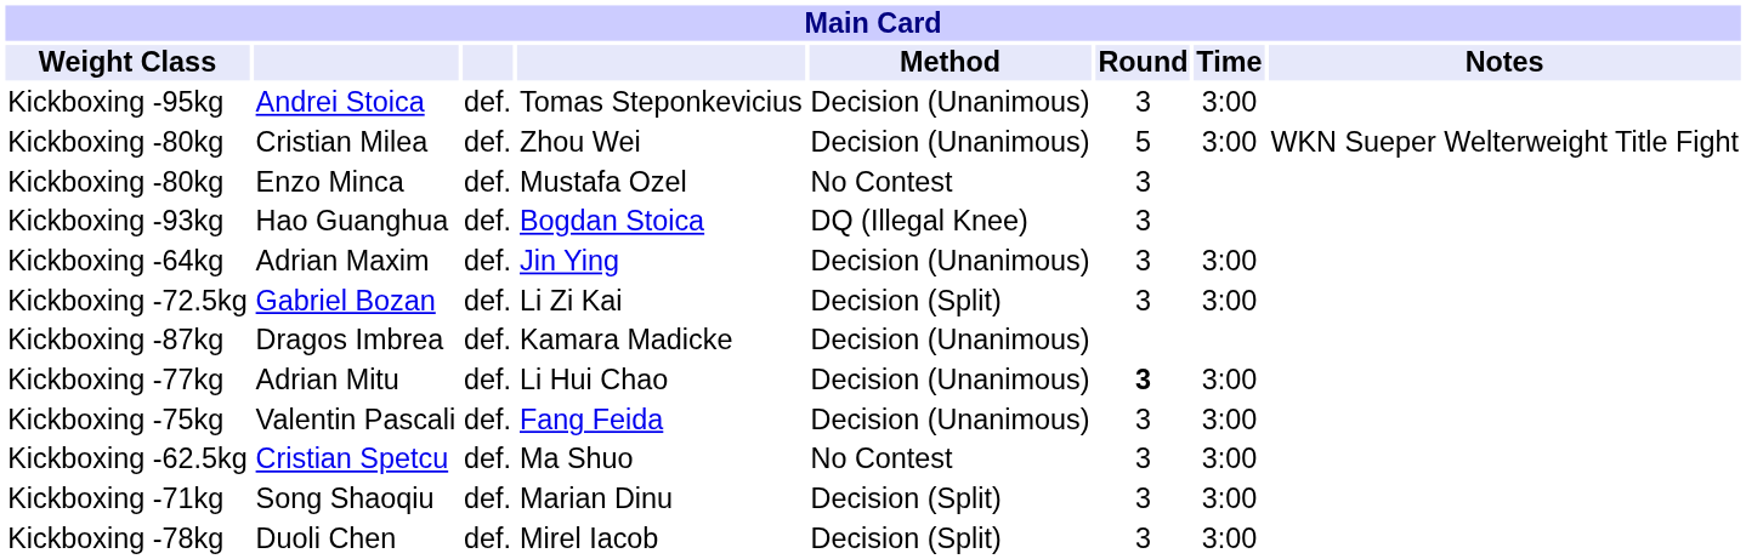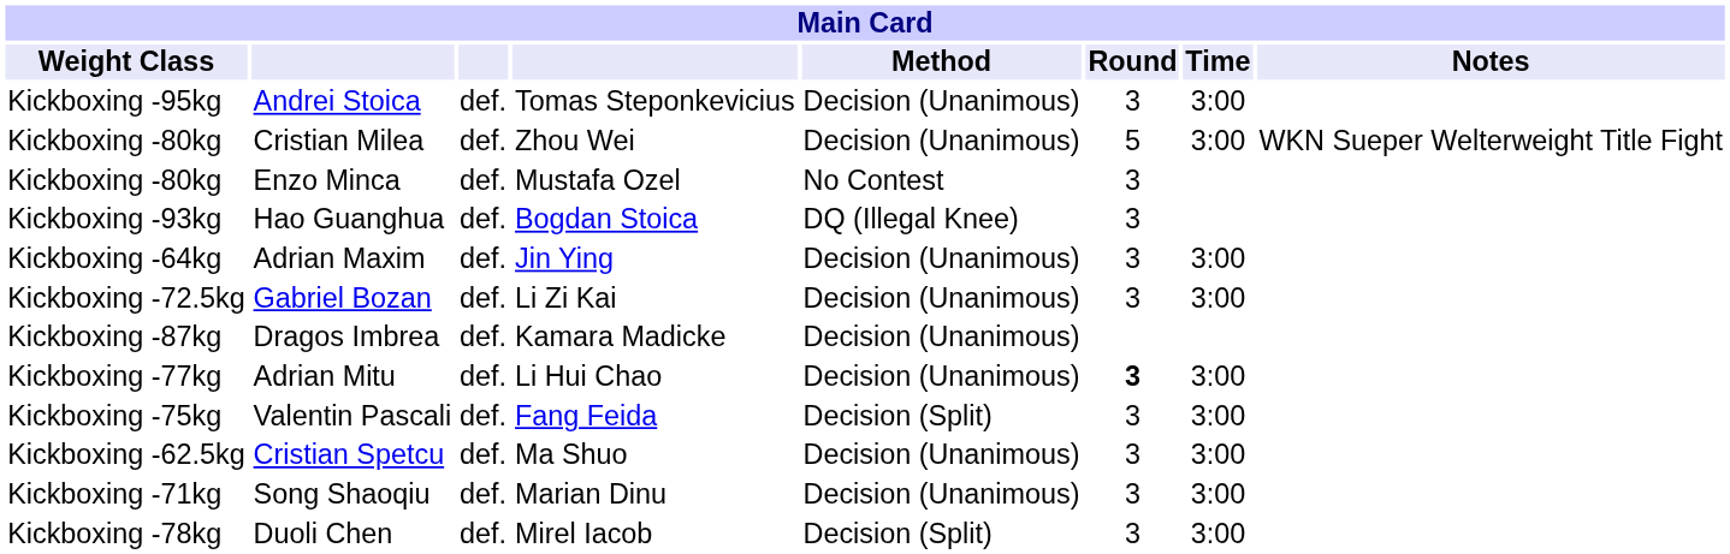 <table class="toccolours" style="font-size: 85%;">
 <tr>
 <th colspan="8" style="background-color: #ccf; color: #000080; text-align: center;"><strong>Main Card</strong></th>
 </tr>
 <tr>
 <th colspan="1" style="background-color: #E6E8FA; color: #000000; text-align: center;">Weight Class</th>
 <th colspan="1" style="background-color: #E6E8FA; color: #000000; text-align: center;"></th>
 <th colspan="1" style="background-color: #E6E8FA; color: #000000; text-align: center;"></th>
 <th colspan="1" style="background-color: #E6E8FA; color: #000000; text-align: center;"></th>
 <th colspan="1" style="background-color: #E6E8FA; color: #000000; text-align: center;">Method</th>
 <th colspan="1" style="background-color: #E6E8FA; color: #000000; text-align: center;">Round</th>
 <th colspan="1" style="background-color: #E6E8FA; color: #000000; text-align: center;">Time</th>
 <th colspan="1" style="background-color: #E6E8FA; color: #000000; text-align: center;">Notes</th>
 </tr>
 <tr>
 <td>Kickboxing -95kg</td>
 <td> <a href='#'>Andrei Stoica</a></td>
 <td align=center>def.</td>
 <td> Tomas Steponkevicius</td>
 <td>Decision (Unanimous)</td>
 <td align=center>3</td>
 <td align=center>3:00</td>
 </tr>
 <tr>
 <td>Kickboxing -80kg</td>
 <td> Cristian Milea</td>
 <td align=center>def.</td>
 <td> Zhou Wei</td>
 <td>Decision (Unanimous)</td>
 <td align=center>5</td>
 <td align=center>3:00</td>
 <td>WKN Sueper Welterweight Title Fight</td>
 </tr>
 <tr>
 <td>Kickboxing -80kg</td>
 <td> Enzo Minca</td>
 <td align=center>def.</td>
 <td> Mustafa Ozel</td>
 <td>No Contest</td>
 <td align=center>3</td>
 <td align=center></td>
 </tr>
 <tr>
 <td>Kickboxing -93kg</td>
 <td> Hao Guanghua</td>
 <td align=center>def.</td>
 <td> <a href='#'>Bogdan Stoica</a></td>
 <td>DQ (Illegal Knee)</td>
 <td align=center>3</td>
 <td align=center></td>
 </tr>
 <tr>
 <td>Kickboxing -64kg</td>
 <td> Adrian Maxim</td>
 <td align=center>def.</td>
 <td> <a href='#'>Jin Ying</a></td>
 <td>Decision (Unanimous)</td>
 <td align=center>3</td>
 <td align=center>3:00</td>
 </tr>
 <tr>
 <td>Kickboxing -72.5kg</td>
 <td> <a href='#'>Gabriel Bozan</a></td>
 <td align=center>def.</td>
 <td> Li Zi Kai</td>
-<td>Decision (Split)</td>
+<td>Decision (Unanimous)</td>
 <td align=center>3</td>
 <td align=center>3:00</td>
 </tr>
 <tr>
 <td>Kickboxing -87kg</td>
 <td> Dragos Imbrea</td>
 <td align=center>def.</td>
 <td> Kamara Madicke</td>
 <td>Decision (Unanimous)</td>
 <td align=center></td>
 <td align=center></td>
 </tr>
 <tr>
 <td>Kickboxing -77kg</td>
 <td> Adrian Mitu</td>
 <td align=center>def.</td>
 <td> Li Hui Chao</td>
 <td>Decision (Unanimous)</td>
 <td align=center><strong>3</strong></td>
 <td align=center>3:00</td>
 </tr>
 <tr>
 <td>Kickboxing -75kg</td>
 <td> Valentin Pascali</td>
 <td align=center>def.</td>
 <td> <a href='#'>Fang Feida</a></td>
-<td>Decision (Unanimous)</td>
+<td>Decision (Split)</td>
 <td align=center>3</td>
 <td align=center>3:00</td>
 </tr>
 <tr>
 <td>Kickboxing -62.5kg</td>
 <td> <a href='#'>Cristian Spetcu</a></td>
 <td align=center>def.</td>
 <td> Ma Shuo</td>
-<td>No Contest</td>
+<td>Decision (Unanimous)</td>
 <td align=center>3</td>
 <td align=center>3:00</td>
 </tr>
 <tr>
 <td>Kickboxing -71kg</td>
 <td> Song Shaoqiu</td>
 <td align=center>def.</td>
 <td> Marian Dinu</td>
-<td>Decision (Split)</td>
+<td>Decision (Unanimous)</td>
 <td align=center>3</td>
 <td align=center>3:00</td>
 </tr>
 <tr>
 <td>Kickboxing -78kg</td>
 <td> Duoli Chen</td>
 <td align=center>def.</td>
 <td> Mirel Iacob</td>
 <td>Decision (Split)</td>
 <td align=center>3</td>
 <td align=center>3:00</td>
 <td></td>
 </tr>
 </table>
